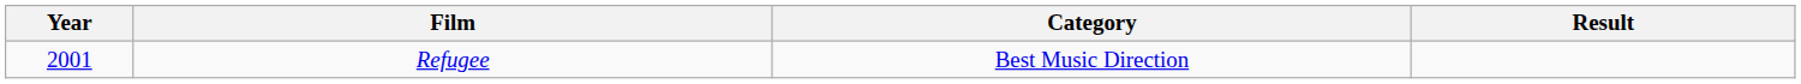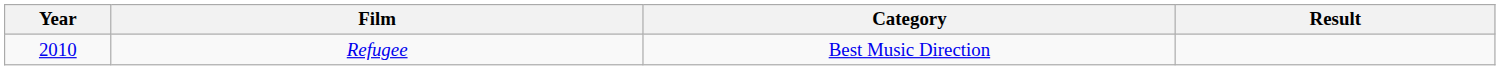 <table class="wikitable" style="width:100%; text-align:center;">
 <tr>
 <th width=5%>Year</th>
 <th style="width:25%;">Film</th>
 <th style="width:25%;">Category</th>
 <th style="width:15%;">Result</th>
 </tr>
 <tr>
-<td><a href='#'>2001</a></td>
+<td><a href='#'>2010</a></td>
 <td><em><a href='#'>Refugee</a></em></td>
 <td><a href='#'>Best Music Direction</a></td>
 <td></td>
 </tr>
 </table>
